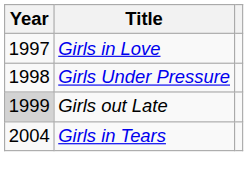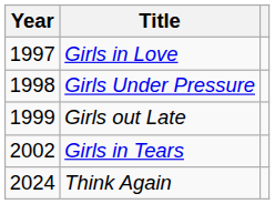 <table class="wikitable">
 <tr>
 <th>Year</th>
 <th>Title</th>
 <th></th>
 </tr>
 <tr>
 <td>1997</td>
 <td><em><a href='#'>Girls in Love</a></em></td>
 <td align="center"></td>
 </tr>
 <tr>
 <td>1998</td>
 <td><em><a href='#'>Girls Under Pressure</a></em></td>
 <td align="center"></td>
 </tr>
 <tr>
-<td style="background: lightgrey;">1999</td>
+<td>1999</td>
 <td><em>Girls out Late</em></td>
 <td align="center"></td>
 </tr>
 <tr>
-<td>2004</td>
+<td>2002</td>
 <td><em><a href='#'>Girls in Tears</a></em></td>
 <td align="center"></td>
 </tr>
+<tr>
+<td>2024</td>
+<td><em>Think Again</em></td>
+<td align="center"></td>
+</tr>
 </table>
